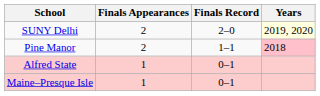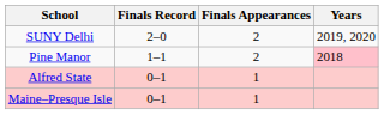 <table class="wikitable sortable" style="text-align:center;">
 <tr>
 <th>School</th>
+<th>Finals Record</th>
 <th>Finals Appearances</th>
-<th>Finals Record</th>
 <th class=unsortable>Years</th>
 </tr>
 <tr>
 <td><a href='#'>SUNY Delhi</a></td>
+<td>2–0</td>
 <td>2</td>
-<td>2–0</td>
-<td align=left style="background: lightyellow;">2019, 2020</td>
+<td align=left>2019, 2020</td>
 </tr>
 <tr>
 <td><a href='#'>Pine Manor</a></td>
+<td>1–1</td>
 <td>2</td>
-<td>1–1</td>
 <td align=left style="background: pink;">2018</td>
 </tr>
 <tr bgcolor=#fdcccc>
 <td><a href='#'>Alfred State</a></td>
+<td>0–1</td>
 <td>1</td>
-<td>0–1</td>
 <td align=left></td>
 </tr>
 <tr bgcolor=#fdcccc>
 <td><a href='#'>Maine–Presque Isle</a></td>
+<td>0–1</td>
 <td>1</td>
-<td>0–1</td>
 <td align=left></td>
 </tr>
 </table>
